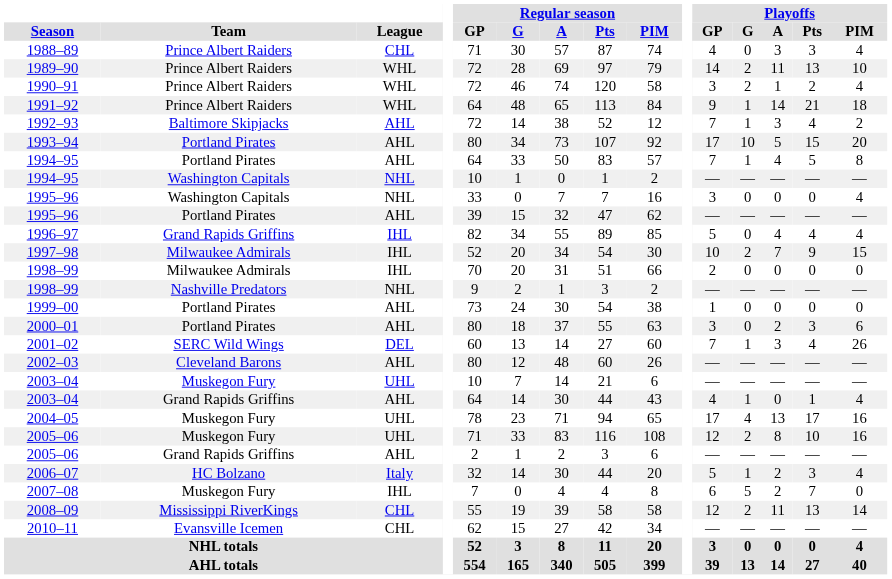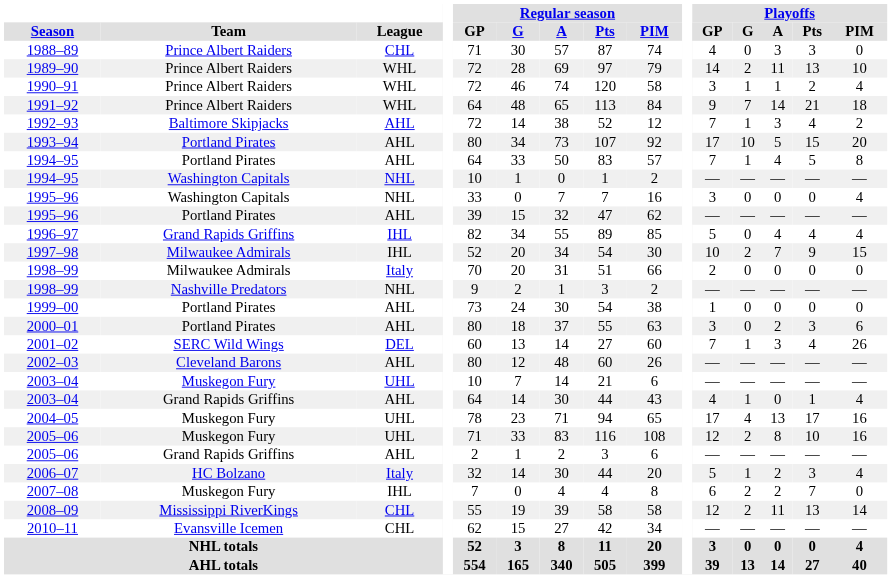 <table border="0" cellpadding="1" cellspacing="0" style="text-align:center; width:60em">
 <tr bgcolor="#e0e0e0">
 <th colspan="3" bgcolor="#ffffff"> </th>
 <th rowspan="99" bgcolor="#ffffff"> </th>
 <th colspan="5"><a href='#'>Regular season</a></th>
 <th rowspan="99" bgcolor="#ffffff"> </th>
 <th colspan="5"><a href='#'>Playoffs</a></th>
 </tr>
 <tr bgcolor="#e0e0e0">
 <th><a href='#'>Season</a></th>
 <th>Team</th>
 <th>League</th>
 <th>GP</th>
 <th><a href='#'>G</a></th>
 <th><a href='#'>A</a></th>
 <th><a href='#'>Pts</a></th>
 <th><a href='#'>PIM</a></th>
 <th>GP</th>
 <th>G</th>
 <th>A</th>
 <th>Pts</th>
 <th>PIM</th>
 </tr>
 <tr>
 <td><a href='#'>1988–89</a></td>
 <td><a href='#'>Prince Albert Raiders</a></td>
 <td><a href='#'>CHL</a></td>
 <td>71</td>
 <td>30</td>
 <td>57</td>
 <td>87</td>
 <td>74</td>
 <td>4</td>
 <td>0</td>
 <td>3</td>
 <td>3</td>
-<td>4</td>
+<td>0</td>
 </tr>
 <tr bgcolor="#f0f0f0">
 <td><a href='#'>1989–90</a></td>
 <td>Prince Albert Raiders</td>
 <td>WHL</td>
 <td>72</td>
 <td>28</td>
 <td>69</td>
 <td>97</td>
 <td>79</td>
 <td>14</td>
 <td>2</td>
 <td>11</td>
 <td>13</td>
 <td>10</td>
 </tr>
 <tr>
 <td><a href='#'>1990–91</a></td>
 <td>Prince Albert Raiders</td>
 <td>WHL</td>
 <td>72</td>
 <td>46</td>
 <td>74</td>
 <td>120</td>
 <td>58</td>
 <td>3</td>
-<td>2</td>
+<td>1</td>
 <td>1</td>
 <td>2</td>
 <td>4</td>
 </tr>
 <tr bgcolor="#f0f0f0">
 <td><a href='#'>1991–92</a></td>
 <td>Prince Albert Raiders</td>
 <td>WHL</td>
 <td>64</td>
 <td>48</td>
 <td>65</td>
 <td>113</td>
 <td>84</td>
 <td>9</td>
-<td>1</td>
+<td>7</td>
 <td>14</td>
 <td>21</td>
 <td>18</td>
 </tr>
 <tr>
 <td><a href='#'>1992–93</a></td>
 <td><a href='#'>Baltimore Skipjacks</a></td>
 <td><a href='#'>AHL</a></td>
 <td>72</td>
 <td>14</td>
 <td>38</td>
 <td>52</td>
 <td>12</td>
 <td>7</td>
 <td>1</td>
 <td>3</td>
 <td>4</td>
 <td>2</td>
 </tr>
 <tr bgcolor="#f0f0f0">
 <td><a href='#'>1993–94</a></td>
 <td><a href='#'>Portland Pirates</a></td>
 <td>AHL</td>
 <td>80</td>
 <td>34</td>
 <td>73</td>
 <td>107</td>
 <td>92</td>
 <td>17</td>
 <td>10</td>
 <td>5</td>
 <td>15</td>
 <td>20</td>
 </tr>
 <tr>
 <td><a href='#'>1994–95</a></td>
 <td>Portland Pirates</td>
 <td>AHL</td>
 <td>64</td>
 <td>33</td>
 <td>50</td>
 <td>83</td>
 <td>57</td>
 <td>7</td>
 <td>1</td>
 <td>4</td>
 <td>5</td>
 <td>8</td>
 </tr>
 <tr bgcolor="#f0f0f0">
 <td><a href='#'>1994–95</a></td>
 <td><a href='#'>Washington Capitals</a></td>
 <td><a href='#'>NHL</a></td>
 <td>10</td>
 <td>1</td>
 <td>0</td>
 <td>1</td>
 <td>2</td>
 <td>—</td>
 <td>—</td>
 <td>—</td>
 <td>—</td>
 <td>—</td>
 </tr>
 <tr>
 <td><a href='#'>1995–96</a></td>
 <td>Washington Capitals</td>
 <td>NHL</td>
 <td>33</td>
 <td>0</td>
 <td>7</td>
 <td>7</td>
 <td>16</td>
 <td>3</td>
 <td>0</td>
 <td>0</td>
 <td>0</td>
 <td>4</td>
 </tr>
 <tr bgcolor="#f0f0f0">
 <td><a href='#'>1995–96</a></td>
 <td>Portland Pirates</td>
 <td>AHL</td>
 <td>39</td>
 <td>15</td>
 <td>32</td>
 <td>47</td>
 <td>62</td>
 <td>—</td>
 <td>—</td>
 <td>—</td>
 <td>—</td>
 <td>—</td>
 </tr>
 <tr>
 <td><a href='#'>1996–97</a></td>
 <td><a href='#'>Grand Rapids Griffins</a></td>
 <td><a href='#'>IHL</a></td>
 <td>82</td>
 <td>34</td>
 <td>55</td>
 <td>89</td>
 <td>85</td>
 <td>5</td>
 <td>0</td>
 <td>4</td>
 <td>4</td>
 <td>4</td>
 </tr>
 <tr bgcolor="#f0f0f0">
 <td><a href='#'>1997–98</a></td>
 <td><a href='#'>Milwaukee Admirals</a></td>
 <td>IHL</td>
 <td>52</td>
 <td>20</td>
 <td>34</td>
 <td>54</td>
 <td>30</td>
 <td>10</td>
 <td>2</td>
 <td>7</td>
 <td>9</td>
 <td>15</td>
 </tr>
 <tr>
 <td><a href='#'>1998–99</a></td>
 <td>Milwaukee Admirals</td>
-<td>IHL</td>
+<td><a href='#'>Italy</a></td>
 <td>70</td>
 <td>20</td>
 <td>31</td>
 <td>51</td>
 <td>66</td>
 <td>2</td>
 <td>0</td>
 <td>0</td>
 <td>0</td>
 <td>0</td>
 </tr>
 <tr bgcolor="#f0f0f0">
 <td><a href='#'>1998–99</a></td>
 <td><a href='#'>Nashville Predators</a></td>
 <td>NHL</td>
 <td>9</td>
 <td>2</td>
 <td>1</td>
 <td>3</td>
 <td>2</td>
 <td>—</td>
 <td>—</td>
 <td>—</td>
 <td>—</td>
 <td>—</td>
 </tr>
 <tr>
 <td><a href='#'>1999–00</a></td>
 <td>Portland Pirates</td>
 <td>AHL</td>
 <td>73</td>
 <td>24</td>
 <td>30</td>
 <td>54</td>
 <td>38</td>
 <td>1</td>
 <td>0</td>
 <td>0</td>
 <td>0</td>
 <td>0</td>
 </tr>
 <tr bgcolor="#f0f0f0">
 <td><a href='#'>2000–01</a></td>
 <td>Portland Pirates</td>
 <td>AHL</td>
 <td>80</td>
 <td>18</td>
 <td>37</td>
 <td>55</td>
 <td>63</td>
 <td>3</td>
 <td>0</td>
 <td>2</td>
 <td>3</td>
 <td>6</td>
 </tr>
 <tr>
 <td><a href='#'>2001–02</a></td>
 <td><a href='#'>SERC Wild Wings</a></td>
 <td><a href='#'>DEL</a></td>
 <td>60</td>
 <td>13</td>
 <td>14</td>
 <td>27</td>
 <td>60</td>
 <td>7</td>
 <td>1</td>
 <td>3</td>
 <td>4</td>
 <td>26</td>
 </tr>
 <tr bgcolor="#f0f0f0">
 <td><a href='#'>2002–03</a></td>
 <td><a href='#'>Cleveland Barons</a></td>
 <td>AHL</td>
 <td>80</td>
 <td>12</td>
 <td>48</td>
 <td>60</td>
 <td>26</td>
 <td>—</td>
 <td>—</td>
 <td>—</td>
 <td>—</td>
 <td>—</td>
 </tr>
 <tr>
 <td><a href='#'>2003–04</a></td>
 <td><a href='#'>Muskegon Fury</a></td>
 <td><a href='#'>UHL</a></td>
 <td>10</td>
 <td>7</td>
 <td>14</td>
 <td>21</td>
 <td>6</td>
 <td>—</td>
 <td>—</td>
 <td>—</td>
 <td>—</td>
 <td>—</td>
 </tr>
 <tr bgcolor="#f0f0f0">
 <td><a href='#'>2003–04</a></td>
 <td>Grand Rapids Griffins</td>
 <td>AHL</td>
 <td>64</td>
 <td>14</td>
 <td>30</td>
 <td>44</td>
 <td>43</td>
 <td>4</td>
 <td>1</td>
 <td>0</td>
 <td>1</td>
 <td>4</td>
 </tr>
 <tr>
 <td><a href='#'>2004–05</a></td>
 <td>Muskegon Fury</td>
 <td>UHL</td>
 <td>78</td>
 <td>23</td>
 <td>71</td>
 <td>94</td>
 <td>65</td>
 <td>17</td>
 <td>4</td>
 <td>13</td>
 <td>17</td>
 <td>16</td>
 </tr>
 <tr bgcolor="#f0f0f0">
 <td><a href='#'>2005–06</a></td>
 <td>Muskegon Fury</td>
 <td>UHL</td>
 <td>71</td>
 <td>33</td>
 <td>83</td>
 <td>116</td>
 <td>108</td>
 <td>12</td>
 <td>2</td>
 <td>8</td>
 <td>10</td>
 <td>16</td>
 </tr>
 <tr>
 <td><a href='#'>2005–06</a></td>
 <td>Grand Rapids Griffins</td>
 <td>AHL</td>
 <td>2</td>
 <td>1</td>
 <td>2</td>
 <td>3</td>
 <td>6</td>
 <td>—</td>
 <td>—</td>
 <td>—</td>
 <td>—</td>
 <td>—</td>
 </tr>
 <tr bgcolor="#f0f0f0">
 <td><a href='#'>2006–07</a></td>
 <td><a href='#'>HC Bolzano</a></td>
 <td><a href='#'>Italy</a></td>
 <td>32</td>
 <td>14</td>
 <td>30</td>
 <td>44</td>
 <td>20</td>
 <td>5</td>
 <td>1</td>
 <td>2</td>
 <td>3</td>
 <td>4</td>
 </tr>
 <tr>
 <td><a href='#'>2007–08</a></td>
 <td>Muskegon Fury</td>
 <td>IHL</td>
 <td>7</td>
 <td>0</td>
 <td>4</td>
 <td>4</td>
 <td>8</td>
 <td>6</td>
-<td>5</td>
+<td>2</td>
 <td>2</td>
 <td>7</td>
 <td>0</td>
 </tr>
 <tr bgcolor="#f0f0f0">
 <td><a href='#'>2008–09</a></td>
 <td><a href='#'>Mississippi RiverKings</a></td>
 <td><a href='#'>CHL</a></td>
 <td>55</td>
 <td>19</td>
 <td>39</td>
 <td>58</td>
 <td>58</td>
 <td>12</td>
 <td>2</td>
 <td>11</td>
 <td>13</td>
 <td>14</td>
 </tr>
 <tr>
 <td><a href='#'>2010–11</a></td>
 <td><a href='#'>Evansville Icemen</a></td>
 <td>CHL</td>
 <td>62</td>
 <td>15</td>
 <td>27</td>
 <td>42</td>
 <td>34</td>
 <td>—</td>
 <td>—</td>
 <td>—</td>
 <td>—</td>
 <td>—</td>
 </tr>
 <tr>
 </tr>
 <tr ALIGN="center" bgcolor="#e0e0e0">
 <th colspan="3">NHL totals</th>
 <th ALIGN="center">52</th>
 <th ALIGN="center">3</th>
 <th ALIGN="center">8</th>
 <th ALIGN="center">11</th>
 <th ALIGN="center">20</th>
 <th ALIGN="center">3</th>
 <th ALIGN="center">0</th>
 <th ALIGN="center">0</th>
 <th ALIGN="center">0</th>
 <th ALIGN="center">4</th>
 </tr>
 <tr>
 </tr>
 <tr ALIGN="center" bgcolor="#e0e0e0">
 <th colspan="3">AHL totals</th>
 <th ALIGN="center">554</th>
 <th ALIGN="center">165</th>
 <th ALIGN="center">340</th>
 <th ALIGN="center">505</th>
 <th ALIGN="center">399</th>
 <th ALIGN="center">39</th>
 <th ALIGN="center">13</th>
 <th ALIGN="center">14</th>
 <th ALIGN="center">27</th>
 <th ALIGN="center">40</th>
 </tr>
 </table>
